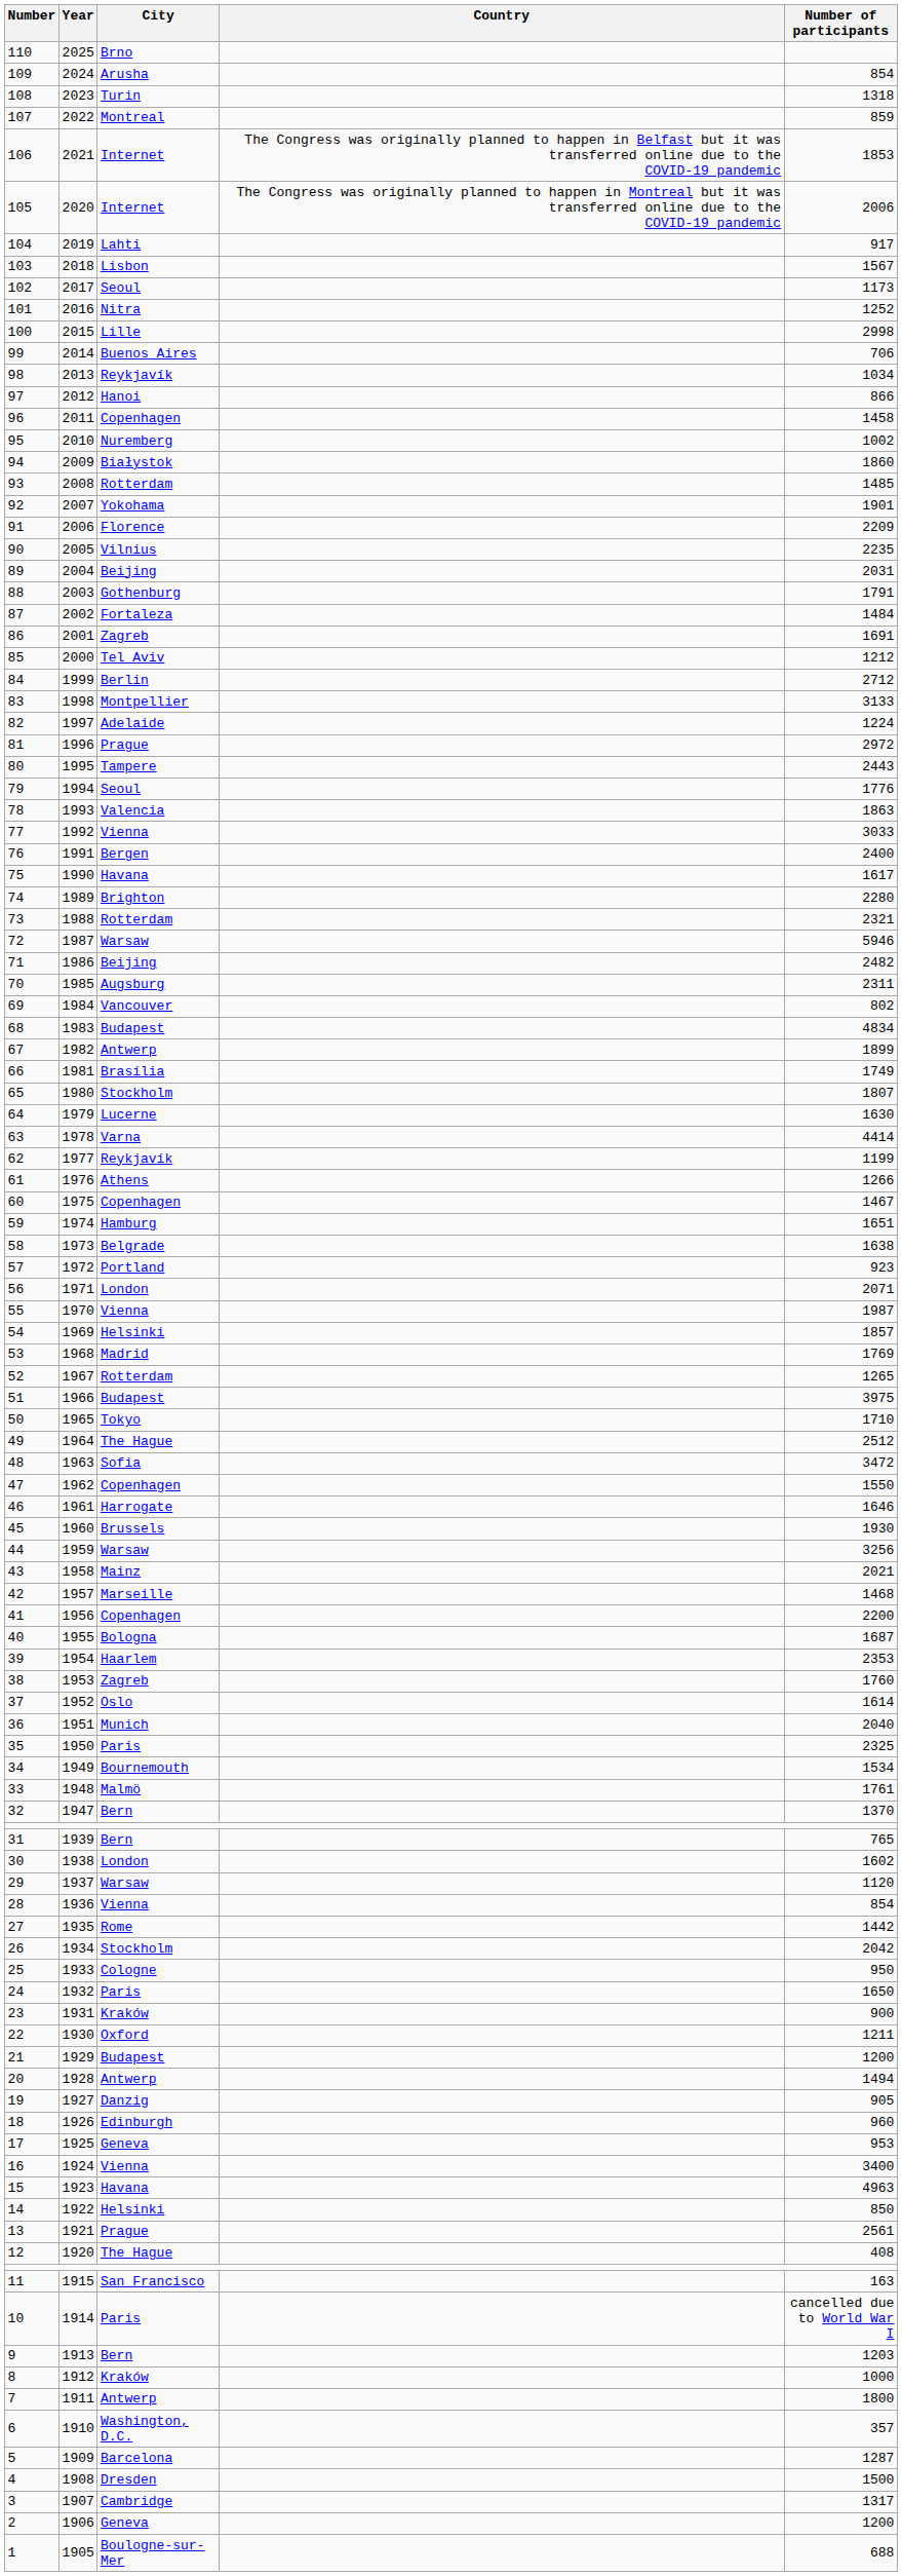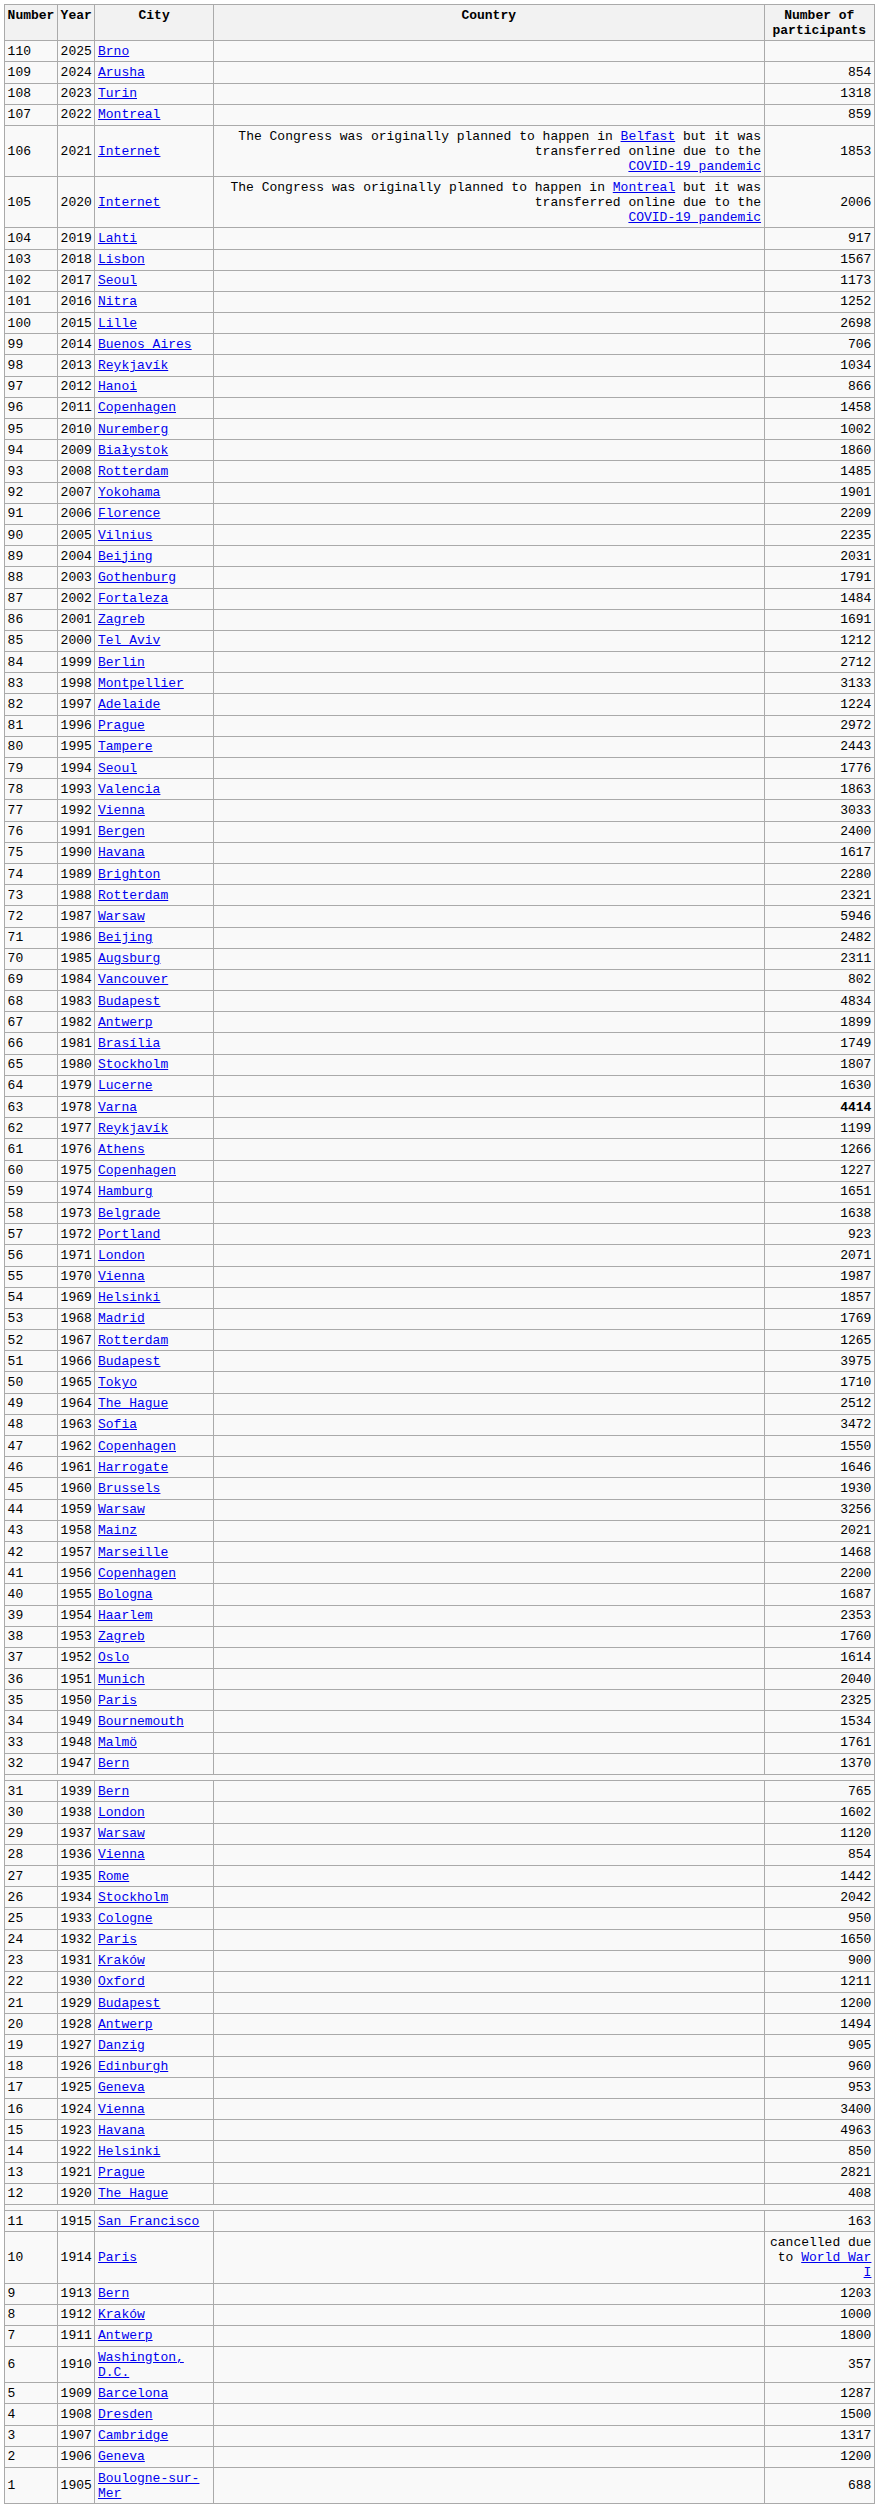 <table class="wikitable sortable">
 <tr>
 <th valign=top>Number</th>
 <th valign=top>Year</th>
 <th valign=top>City</th>
 <th valign=top>Country</th>
 <th valign=top align=right data-sort-type="number">Number of<br>participants</th>
 </tr>
 <tr>
 <td>110</td>
 <td>2025</td>
 <td><a href='#'>Brno</a></td>
 <td></td>
 <td align=right> </td>
 </tr>
 <tr>
 <td>109</td>
 <td>2024</td>
 <td><a href='#'>Arusha</a></td>
 <td></td>
 <td align=right>854</td>
 </tr>
 <tr>
 <td>108</td>
 <td>2023</td>
 <td><a href='#'>Turin</a></td>
 <td></td>
 <td align=right>1318</td>
 </tr>
 <tr>
 <td>107</td>
 <td>2022</td>
 <td><a href='#'>Montreal</a></td>
 <td></td>
 <td align=right>859</td>
 </tr>
 <tr>
 <td>106</td>
 <td>2021</td>
 <td><a href='#'>Internet</a></td>
 <td align=right>The Congress was originally planned to happen in <a href='#'>Belfast</a> but it was transferred online due to the<br><a href='#'>COVID-19 pandemic</a></td>
 <td align=right>1853</td>
 </tr>
 <tr>
 <td>105</td>
 <td>2020</td>
 <td><a href='#'>Internet</a></td>
 <td align=right>The Congress was originally planned to happen in <a href='#'>Montreal</a> but it was transferred online due to the<br><a href='#'>COVID-19 pandemic</a></td>
 <td align=right>2006</td>
 </tr>
 <tr>
 <td>104</td>
 <td>2019</td>
 <td><a href='#'>Lahti</a></td>
 <td></td>
 <td align=right>917</td>
 </tr>
 <tr>
 <td>103</td>
 <td>2018</td>
 <td><a href='#'>Lisbon</a></td>
 <td></td>
 <td align=right>1567</td>
 </tr>
 <tr>
 <td>102</td>
 <td>2017</td>
 <td><a href='#'>Seoul</a></td>
 <td></td>
 <td align=right>1173</td>
 </tr>
 <tr>
 <td>101</td>
 <td>2016</td>
 <td><a href='#'>Nitra</a></td>
 <td></td>
 <td align=right>1252</td>
 </tr>
 <tr>
 <td>100</td>
 <td>2015</td>
 <td><a href='#'>Lille</a></td>
 <td></td>
-<td align=right>2998</td>
+<td align=right>2698</td>
 </tr>
 <tr>
 <td>99</td>
 <td>2014</td>
 <td><a href='#'>Buenos Aires</a></td>
 <td></td>
 <td align=right>706</td>
 </tr>
 <tr>
 <td>98</td>
 <td>2013</td>
 <td><a href='#'>Reykjavík</a></td>
 <td></td>
 <td align=right>1034</td>
 </tr>
 <tr>
 <td>97</td>
 <td>2012</td>
 <td><a href='#'>Hanoi</a></td>
 <td></td>
 <td align=right>866</td>
 </tr>
 <tr>
 <td>96</td>
 <td>2011</td>
 <td><a href='#'>Copenhagen</a></td>
 <td></td>
 <td align=right>1458</td>
 </tr>
 <tr>
 <td>95</td>
 <td>2010</td>
 <td><a href='#'>Nuremberg</a></td>
 <td></td>
 <td align=right>1002</td>
 </tr>
 <tr>
 <td>94</td>
 <td>2009</td>
 <td><a href='#'>Białystok</a></td>
 <td></td>
 <td align=right>1860</td>
 </tr>
 <tr>
 <td>93</td>
 <td>2008</td>
 <td><a href='#'>Rotterdam</a></td>
 <td></td>
 <td align=right>1485</td>
 </tr>
 <tr>
 <td>92</td>
 <td>2007</td>
 <td><a href='#'>Yokohama</a></td>
 <td></td>
 <td align=right>1901</td>
 </tr>
 <tr>
 <td>91</td>
 <td>2006</td>
 <td><a href='#'>Florence</a></td>
 <td></td>
 <td align=right>2209</td>
 </tr>
 <tr>
 <td>90</td>
 <td>2005</td>
 <td><a href='#'>Vilnius</a></td>
 <td></td>
 <td align=right>2235</td>
 </tr>
 <tr>
 <td>89</td>
 <td>2004</td>
 <td><a href='#'>Beijing</a></td>
 <td></td>
 <td align=right>2031</td>
 </tr>
 <tr>
 <td>88</td>
 <td>2003</td>
 <td><a href='#'>Gothenburg</a></td>
 <td></td>
 <td align=right>1791</td>
 </tr>
 <tr>
 <td>87</td>
 <td>2002</td>
 <td><a href='#'>Fortaleza</a></td>
 <td></td>
 <td align=right>1484</td>
 </tr>
 <tr>
 <td>86</td>
 <td>2001</td>
 <td><a href='#'>Zagreb</a></td>
 <td></td>
 <td align=right>1691</td>
 </tr>
 <tr>
 <td>85</td>
 <td>2000</td>
 <td><a href='#'>Tel Aviv</a></td>
 <td></td>
 <td align=right>1212</td>
 </tr>
 <tr>
 <td>84</td>
 <td>1999</td>
 <td><a href='#'>Berlin</a></td>
 <td></td>
 <td align=right>2712</td>
 </tr>
 <tr>
 <td>83</td>
 <td>1998</td>
 <td><a href='#'>Montpellier</a></td>
 <td></td>
 <td align=right>3133</td>
 </tr>
 <tr>
 <td>82</td>
 <td>1997</td>
 <td><a href='#'>Adelaide</a></td>
 <td></td>
 <td align=right>1224</td>
 </tr>
 <tr>
 <td>81</td>
 <td>1996</td>
 <td><a href='#'>Prague</a></td>
 <td></td>
 <td align=right>2972</td>
 </tr>
 <tr>
 <td>80</td>
 <td>1995</td>
 <td><a href='#'>Tampere</a></td>
 <td></td>
 <td align=right>2443</td>
 </tr>
 <tr>
 <td>79</td>
 <td>1994</td>
 <td><a href='#'>Seoul</a></td>
 <td></td>
 <td align=right>1776</td>
 </tr>
 <tr>
 <td>78</td>
 <td>1993</td>
 <td><a href='#'>Valencia</a></td>
 <td></td>
 <td align=right>1863</td>
 </tr>
 <tr>
 <td>77</td>
 <td>1992</td>
 <td><a href='#'>Vienna</a></td>
 <td></td>
 <td align=right>3033</td>
 </tr>
 <tr>
 <td>76</td>
 <td>1991</td>
 <td><a href='#'>Bergen</a></td>
 <td></td>
 <td align=right>2400</td>
 </tr>
 <tr>
 <td>75</td>
 <td>1990</td>
 <td><a href='#'>Havana</a></td>
 <td></td>
 <td align=right>1617</td>
 </tr>
 <tr>
 <td>74</td>
 <td>1989</td>
 <td><a href='#'>Brighton</a></td>
 <td></td>
 <td align=right>2280</td>
 </tr>
 <tr>
 <td>73</td>
 <td>1988</td>
 <td><a href='#'>Rotterdam</a></td>
 <td></td>
 <td align=right>2321</td>
 </tr>
 <tr>
 <td>72</td>
 <td>1987</td>
 <td><a href='#'>Warsaw</a></td>
 <td></td>
 <td align=right>5946</td>
 </tr>
 <tr>
 <td>71</td>
 <td>1986</td>
 <td><a href='#'>Beijing</a></td>
 <td></td>
 <td align=right>2482</td>
 </tr>
 <tr>
 <td>70</td>
 <td>1985</td>
 <td><a href='#'>Augsburg</a></td>
 <td></td>
 <td align=right>2311</td>
 </tr>
 <tr>
 <td>69</td>
 <td>1984</td>
 <td><a href='#'>Vancouver</a></td>
 <td></td>
 <td align=right>802</td>
 </tr>
 <tr>
 <td>68</td>
 <td>1983</td>
 <td><a href='#'>Budapest</a></td>
 <td></td>
 <td align=right>4834</td>
 </tr>
 <tr>
 <td>67</td>
 <td>1982</td>
 <td><a href='#'>Antwerp</a></td>
 <td></td>
 <td align=right>1899</td>
 </tr>
 <tr>
 <td>66</td>
 <td>1981</td>
 <td><a href='#'>Brasília</a></td>
 <td></td>
 <td align=right>1749</td>
 </tr>
 <tr>
 <td>65</td>
 <td>1980</td>
 <td><a href='#'>Stockholm</a></td>
 <td></td>
 <td align=right>1807</td>
 </tr>
 <tr>
 <td>64</td>
 <td>1979</td>
 <td><a href='#'>Lucerne</a></td>
 <td></td>
 <td align=right>1630</td>
 </tr>
 <tr>
 <td>63</td>
 <td>1978</td>
 <td><a href='#'>Varna</a></td>
 <td></td>
-<td align=right>4414</td>
+<td align=right><strong>4414</strong></td>
 </tr>
 <tr>
 <td>62</td>
 <td>1977</td>
 <td><a href='#'>Reykjavík</a></td>
 <td></td>
 <td align=right>1199</td>
 </tr>
 <tr>
 <td>61</td>
 <td>1976</td>
 <td><a href='#'>Athens</a></td>
 <td></td>
 <td align=right>1266</td>
 </tr>
 <tr>
 <td>60</td>
 <td>1975</td>
 <td><a href='#'>Copenhagen</a></td>
 <td></td>
-<td align=right>1467</td>
+<td align=right>1227</td>
 </tr>
 <tr>
 <td>59</td>
 <td>1974</td>
 <td><a href='#'>Hamburg</a></td>
 <td></td>
 <td align=right>1651</td>
 </tr>
 <tr>
 <td>58</td>
 <td>1973</td>
 <td><a href='#'>Belgrade</a></td>
 <td></td>
 <td align=right>1638</td>
 </tr>
 <tr>
 <td>57</td>
 <td>1972</td>
 <td><a href='#'>Portland</a></td>
 <td></td>
 <td align=right>923</td>
 </tr>
 <tr>
 <td>56</td>
 <td>1971</td>
 <td><a href='#'>London</a></td>
 <td></td>
 <td align=right>2071</td>
 </tr>
 <tr>
 <td>55</td>
 <td>1970</td>
 <td><a href='#'>Vienna</a></td>
 <td></td>
 <td align=right>1987</td>
 </tr>
 <tr>
 <td>54</td>
 <td>1969</td>
 <td><a href='#'>Helsinki</a></td>
 <td></td>
 <td align=right>1857</td>
 </tr>
 <tr>
 <td>53</td>
 <td>1968</td>
 <td><a href='#'>Madrid</a></td>
 <td></td>
 <td align=right>1769</td>
 </tr>
 <tr>
 <td>52</td>
 <td>1967</td>
 <td><a href='#'>Rotterdam</a></td>
 <td></td>
 <td align=right>1265</td>
 </tr>
 <tr>
 <td>51</td>
 <td>1966</td>
 <td><a href='#'>Budapest</a></td>
 <td></td>
 <td align=right>3975</td>
 </tr>
 <tr>
 <td>50</td>
 <td>1965</td>
 <td><a href='#'>Tokyo</a></td>
 <td></td>
 <td align=right>1710</td>
 </tr>
 <tr>
 <td>49</td>
 <td>1964</td>
 <td><a href='#'>The Hague</a></td>
 <td></td>
 <td align=right>2512</td>
 </tr>
 <tr>
 <td>48</td>
 <td>1963</td>
 <td><a href='#'>Sofia</a></td>
 <td></td>
 <td align=right>3472</td>
 </tr>
 <tr>
 <td>47</td>
 <td>1962</td>
 <td><a href='#'>Copenhagen</a></td>
 <td></td>
 <td align=right>1550</td>
 </tr>
 <tr>
 <td>46</td>
 <td>1961</td>
 <td><a href='#'>Harrogate</a></td>
 <td></td>
 <td align=right>1646</td>
 </tr>
 <tr>
 <td>45</td>
 <td>1960</td>
 <td><a href='#'>Brussels</a></td>
 <td></td>
 <td align=right>1930</td>
 </tr>
 <tr>
 <td>44</td>
 <td>1959</td>
 <td><a href='#'>Warsaw</a></td>
 <td></td>
 <td align=right>3256</td>
 </tr>
 <tr>
 <td>43</td>
 <td>1958</td>
 <td><a href='#'>Mainz</a></td>
 <td></td>
 <td align=right>2021</td>
 </tr>
 <tr>
 <td>42</td>
 <td>1957</td>
 <td><a href='#'>Marseille</a></td>
 <td></td>
 <td align=right>1468</td>
 </tr>
 <tr>
 <td>41</td>
 <td>1956</td>
 <td><a href='#'>Copenhagen</a></td>
 <td></td>
 <td align=right>2200</td>
 </tr>
 <tr>
 <td>40</td>
 <td>1955</td>
 <td><a href='#'>Bologna</a></td>
 <td></td>
 <td align=right>1687</td>
 </tr>
 <tr>
 <td>39</td>
 <td>1954</td>
 <td><a href='#'>Haarlem</a></td>
 <td></td>
 <td align=right>2353</td>
 </tr>
 <tr>
 <td>38</td>
 <td>1953</td>
 <td><a href='#'>Zagreb</a></td>
 <td></td>
 <td align=right>1760</td>
 </tr>
 <tr>
 <td>37</td>
 <td>1952</td>
 <td><a href='#'>Oslo</a></td>
 <td></td>
 <td align=right>1614</td>
 </tr>
 <tr>
 <td>36</td>
 <td>1951</td>
 <td><a href='#'>Munich</a></td>
 <td></td>
 <td align=right>2040</td>
 </tr>
 <tr>
 <td>35</td>
 <td>1950</td>
 <td><a href='#'>Paris</a></td>
 <td></td>
 <td align=right>2325</td>
 </tr>
 <tr>
 <td>34</td>
 <td>1949</td>
 <td><a href='#'>Bournemouth</a></td>
 <td></td>
 <td align=right>1534</td>
 </tr>
 <tr>
 <td>33</td>
 <td>1948</td>
 <td><a href='#'>Malmö</a></td>
 <td></td>
 <td align=right>1761</td>
 </tr>
 <tr>
 <td>32</td>
 <td>1947</td>
 <td><a href='#'>Bern</a></td>
 <td></td>
 <td align=right>1370</td>
 </tr>
 <tr>
 <td colspan=5></td>
 </tr>
 <tr>
 <td>31</td>
 <td>1939</td>
 <td><a href='#'>Bern</a></td>
 <td></td>
 <td align=right>765</td>
 </tr>
 <tr>
 <td>30</td>
 <td>1938</td>
 <td><a href='#'>London</a></td>
 <td></td>
 <td align=right>1602</td>
 </tr>
 <tr>
 <td>29</td>
 <td>1937</td>
 <td><a href='#'>Warsaw</a></td>
 <td></td>
 <td align=right>1120</td>
 </tr>
 <tr>
 <td>28</td>
 <td>1936</td>
 <td><a href='#'>Vienna</a></td>
 <td></td>
 <td align=right>854</td>
 </tr>
 <tr>
 <td>27</td>
 <td>1935</td>
 <td><a href='#'>Rome</a></td>
 <td></td>
 <td align=right>1442</td>
 </tr>
 <tr>
 <td>26</td>
 <td>1934</td>
 <td><a href='#'>Stockholm</a></td>
 <td></td>
 <td align=right>2042</td>
 </tr>
 <tr>
 <td>25</td>
 <td>1933</td>
 <td><a href='#'>Cologne</a></td>
 <td></td>
 <td align=right>950</td>
 </tr>
 <tr>
 <td>24</td>
 <td>1932</td>
 <td><a href='#'>Paris</a></td>
 <td></td>
 <td align=right>1650</td>
 </tr>
 <tr>
 <td>23</td>
 <td>1931</td>
 <td><a href='#'>Kraków</a></td>
 <td></td>
 <td align=right>900</td>
 </tr>
 <tr>
 <td>22</td>
 <td>1930</td>
 <td><a href='#'>Oxford</a></td>
 <td></td>
 <td align=right>1211</td>
 </tr>
 <tr>
 <td>21</td>
 <td>1929</td>
 <td><a href='#'>Budapest</a></td>
 <td></td>
 <td align=right>1200</td>
 </tr>
 <tr>
 <td>20</td>
 <td>1928</td>
 <td><a href='#'>Antwerp</a></td>
 <td></td>
 <td align=right>1494</td>
 </tr>
 <tr>
 <td>19</td>
 <td>1927</td>
 <td><a href='#'>Danzig</a></td>
 <td></td>
 <td align=right>905</td>
 </tr>
 <tr>
 <td>18</td>
 <td>1926</td>
 <td><a href='#'>Edinburgh</a></td>
 <td></td>
 <td align=right>960</td>
 </tr>
 <tr>
 <td>17</td>
 <td>1925</td>
 <td><a href='#'>Geneva</a></td>
 <td></td>
 <td align=right>953</td>
 </tr>
 <tr>
 <td>16</td>
 <td>1924</td>
 <td><a href='#'>Vienna</a></td>
 <td></td>
 <td align=right>3400</td>
 </tr>
 <tr>
 <td>15</td>
 <td>1923</td>
 <td><a href='#'>Havana</a></td>
 <td></td>
 <td align=right>4963</td>
 </tr>
 <tr>
 <td>14</td>
 <td>1922</td>
 <td><a href='#'>Helsinki</a></td>
 <td></td>
 <td align=right>850</td>
 </tr>
 <tr>
 <td>13</td>
 <td>1921</td>
 <td><a href='#'>Prague</a></td>
 <td></td>
-<td align=right>2561</td>
+<td align=right>2821</td>
 </tr>
 <tr>
 <td>12</td>
 <td>1920</td>
 <td><a href='#'>The Hague</a></td>
 <td></td>
 <td align=right>408</td>
 </tr>
 <tr>
 <td colspan=5></td>
 </tr>
 <tr>
 <td>11</td>
 <td>1915</td>
 <td><a href='#'>San Francisco</a></td>
 <td></td>
 <td align=right>163</td>
 </tr>
 <tr>
 <td>10</td>
 <td>1914</td>
 <td><a href='#'>Paris</a></td>
 <td></td>
 <td align=right>cancelled due<br>to <a href='#'>World War I</a></td>
 </tr>
 <tr>
 <td>9</td>
 <td>1913</td>
 <td><a href='#'>Bern</a></td>
 <td></td>
 <td align=right>1203</td>
 </tr>
 <tr>
 <td>8</td>
 <td>1912</td>
 <td><a href='#'>Kraków</a></td>
 <td></td>
 <td align=right>1000</td>
 </tr>
 <tr>
 <td>7</td>
 <td>1911</td>
 <td><a href='#'>Antwerp</a></td>
 <td></td>
 <td align=right>1800</td>
 </tr>
 <tr>
 <td>6</td>
 <td>1910</td>
 <td><a href='#'>Washington, D.C.</a></td>
 <td></td>
 <td align=right>357</td>
 </tr>
 <tr>
 <td>5</td>
 <td>1909</td>
 <td><a href='#'>Barcelona</a></td>
 <td></td>
 <td align=right>1287</td>
 </tr>
 <tr>
 <td>4</td>
 <td>1908</td>
 <td><a href='#'>Dresden</a></td>
 <td></td>
 <td align=right>1500</td>
 </tr>
 <tr>
 <td>3</td>
 <td>1907</td>
 <td><a href='#'>Cambridge</a></td>
 <td></td>
 <td align=right>1317</td>
 </tr>
 <tr>
 <td>2</td>
 <td>1906</td>
 <td><a href='#'>Geneva</a></td>
 <td></td>
 <td align=right>1200</td>
 </tr>
 <tr>
 <td>1</td>
 <td>1905</td>
 <td><a href='#'>Boulogne-sur-Mer</a></td>
 <td></td>
 <td align=right>688</td>
 </tr>
 </table>
